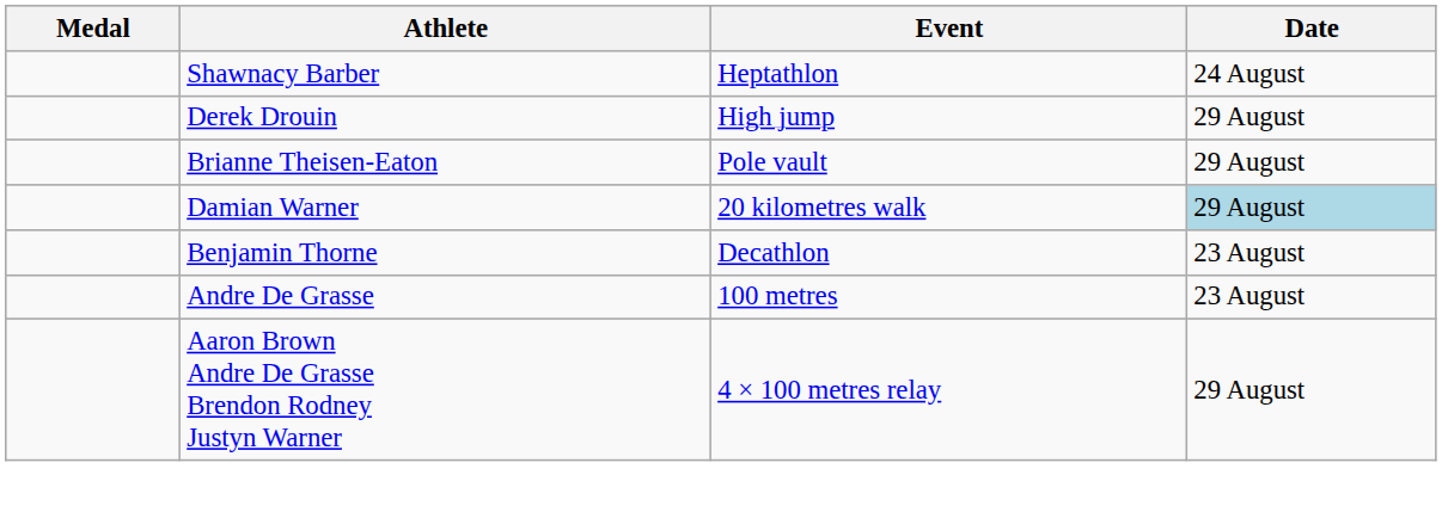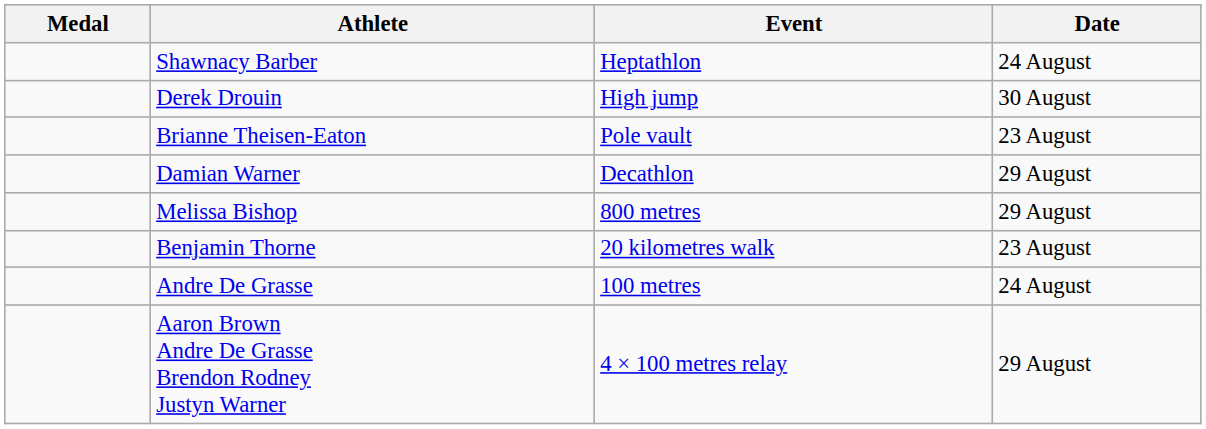 <table class="wikitable" style="font-size:90%" width=60%>
 <tr>
 <th>Medal</th>
 <th>Athlete</th>
 <th>Event</th>
 <th>Date</th>
 </tr>
 <tr>
 <td></td>
 <td><a href='#'>Shawnacy Barber</a></td>
 <td><a href='#'>Heptathlon</a></td>
 <td>24 August</td>
 </tr>
 <tr>
 <td></td>
 <td><a href='#'>Derek Drouin</a></td>
 <td><a href='#'>High jump</a></td>
-<td>29 August</td>
+<td>30 August</td>
 </tr>
 <tr>
 <td></td>
 <td><a href='#'>Brianne Theisen-Eaton</a></td>
 <td><a href='#'>Pole vault</a></td>
+<td>23 August</td>
+</tr>
+<tr>
+<td></td>
+<td><a href='#'>Damian Warner</a></td>
+<td><a href='#'>Decathlon</a></td>
 <td>29 August</td>
 </tr>
 <tr>
 <td></td>
-<td><a href='#'>Damian Warner</a></td>
-<td><a href='#'>20 kilometres walk</a></td>
-<td style="background: lightblue;">29 August</td>
+<td><a href='#'>Melissa Bishop</a></td>
+<td><a href='#'>800 metres</a></td>
+<td>29 August</td>
 </tr>
 <tr>
 <td></td>
 <td><a href='#'>Benjamin Thorne</a></td>
-<td><a href='#'>Decathlon</a></td>
+<td><a href='#'>20 kilometres walk</a></td>
 <td>23 August</td>
 </tr>
 <tr>
 <td></td>
 <td><a href='#'>Andre De Grasse</a></td>
 <td><a href='#'>100 metres</a></td>
-<td>23 August</td>
+<td>24 August</td>
 </tr>
 <tr>
 <td></td>
 <td><a href='#'>Aaron Brown</a><br><a href='#'>Andre De Grasse</a><br><a href='#'>Brendon Rodney</a><br><a href='#'>Justyn Warner</a></td>
 <td><a href='#'>4 × 100 metres relay</a></td>
 <td>29 August</td>
 </tr>
 </table>
